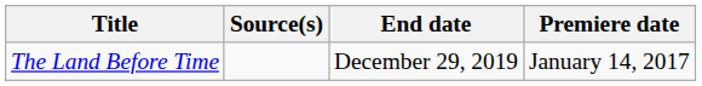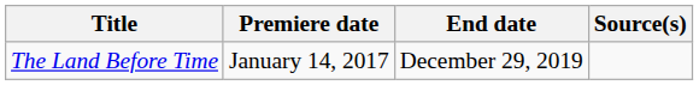 <table class="wikitable sortable">
 <tr>
 <th>Title</th>
+<th>Premiere date</th>
+<th>End date</th>
 <th>Source(s)</th>
-<th>End date</th>
-<th>Premiere date</th>
 </tr>
 <tr>
 <td><em><a href='#'>The Land Before Time</a></em></td>
+<td>January 14, 2017</td>
+<td>December 29, 2019</td>
 <td></td>
-<td>December 29, 2019</td>
-<td>January 14, 2017</td>
 </tr>
 </table>
